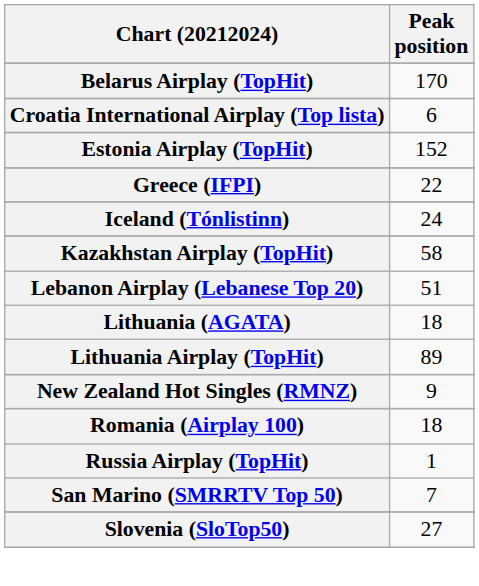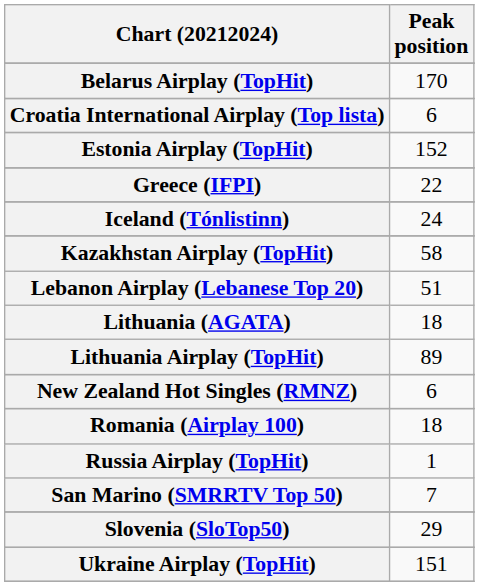 <table class="wikitable sortable plainrowheaders" style="text-align:center">
 <tr>
 <th scope="col">Chart (20212024)</th>
 <th scope="col">Peak<br>position</th>
 </tr>
 <tr>
 </tr>
 <tr>
 </tr>
 <tr>
 <th scope="row">Belarus Airplay (<a href='#'>TopHit</a>)</th>
 <td>170</td>
 </tr>
 <tr>
 </tr>
 <tr>
 </tr>
 <tr>
 </tr>
 <tr>
 </tr>
 <tr>
 <th scope="row">Croatia International Airplay (<a href='#'>Top lista</a>)</th>
 <td>6</td>
 </tr>
 <tr>
 </tr>
 <tr>
 </tr>
 <tr>
 </tr>
 <tr>
 <th scope="row">Estonia Airplay (<a href='#'>TopHit</a>)</th>
 <td>152</td>
 </tr>
 <tr>
 </tr>
 <tr>
 </tr>
 <tr>
 </tr>
 <tr>
 <th scope="row">Greece (<a href='#'>IFPI</a>)</th>
 <td>22</td>
 </tr>
 <tr>
 </tr>
 <tr>
 </tr>
 <tr>
 </tr>
 <tr>
 </tr>
 <tr>
 <th scope="row">Iceland (<a href='#'>Tónlistinn</a>)</th>
 <td>24</td>
 </tr>
 <tr>
 </tr>
 <tr>
 </tr>
 <tr>
 <th scope="row">Kazakhstan Airplay (<a href='#'>TopHit</a>)</th>
 <td>58</td>
 </tr>
 <tr>
 <th scope="row">Lebanon Airplay (<a href='#'>Lebanese Top 20</a>)</th>
 <td>51</td>
 </tr>
 <tr>
 <th scope="row">Lithuania (<a href='#'>AGATA</a>)</th>
 <td>18</td>
 </tr>
 <tr>
 <th scope="row">Lithuania Airplay (<a href='#'>TopHit</a>)</th>
 <td>89</td>
 </tr>
 <tr>
 </tr>
 <tr>
 </tr>
 <tr>
 <th scope="row">New Zealand Hot Singles (<a href='#'>RMNZ</a>)</th>
-<td>9</td>
+<td>6</td>
 </tr>
 <tr>
 </tr>
 <tr>
 </tr>
 <tr>
 </tr>
 <tr>
 <th scope="row">Romania (<a href='#'>Airplay 100</a>)</th>
 <td>18</td>
 </tr>
 <tr>
 <th scope="row">Russia Airplay (<a href='#'>TopHit</a>)</th>
 <td>1</td>
 </tr>
 <tr>
 <th scope="row">San Marino (<a href='#'>SMRRTV Top 50</a>)</th>
 <td>7</td>
 </tr>
 <tr>
 </tr>
 <tr>
 </tr>
 <tr>
 <th scope="row">Slovenia (<a href='#'>SloTop50</a>)</th>
-<td>27</td>
+<td>29</td>
 </tr>
 <tr>
 </tr>
 <tr>
+</tr>
+<tr>
+<th scope="row">Ukraine Airplay (<a href='#'>TopHit</a>)</th>
+<td>151</td>
 </tr>
 <tr>
 </tr>
 <tr>
 </tr>
 <tr>
 </tr>
 </table>
